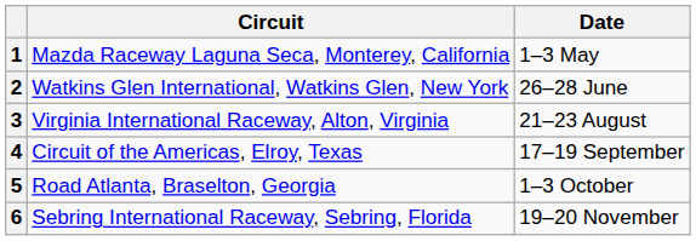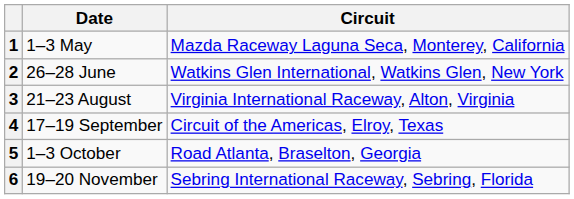 <table class="wikitable" style="font-size: 85%;">
 <tr>
 <th></th>
+<th>Date</th>
 <th>Circuit</th>
-<th>Date</th>
 </tr>
 <tr>
 <th>1</th>
+<td>1–3 May</td>
 <td> <a href='#'>Mazda Raceway Laguna Seca</a>, <a href='#'>Monterey</a>, <a href='#'>California</a></td>
-<td>1–3 May</td>
 </tr>
 <tr>
 <th>2</th>
+<td>26–28 June</td>
 <td> <a href='#'>Watkins Glen International</a>, <a href='#'>Watkins Glen</a>, <a href='#'>New York</a></td>
-<td>26–28 June</td>
 </tr>
 <tr>
 <th>3</th>
+<td>21–23 August</td>
 <td> <a href='#'>Virginia International Raceway</a>, <a href='#'>Alton</a>, <a href='#'>Virginia</a></td>
-<td>21–23 August</td>
 </tr>
 <tr>
 <th>4</th>
+<td>17–19 September</td>
 <td> <a href='#'>Circuit of the Americas</a>, <a href='#'>Elroy</a>, <a href='#'>Texas</a></td>
-<td>17–19 September</td>
 </tr>
 <tr>
 <th>5</th>
+<td>1–3 October</td>
 <td> <a href='#'>Road Atlanta</a>, <a href='#'>Braselton</a>, <a href='#'>Georgia</a></td>
-<td>1–3 October</td>
 </tr>
 <tr>
 <th>6</th>
+<td>19–20 November</td>
 <td> <a href='#'>Sebring International Raceway</a>, <a href='#'>Sebring</a>, <a href='#'>Florida</a></td>
-<td>19–20 November</td>
 </tr>
 </table>
